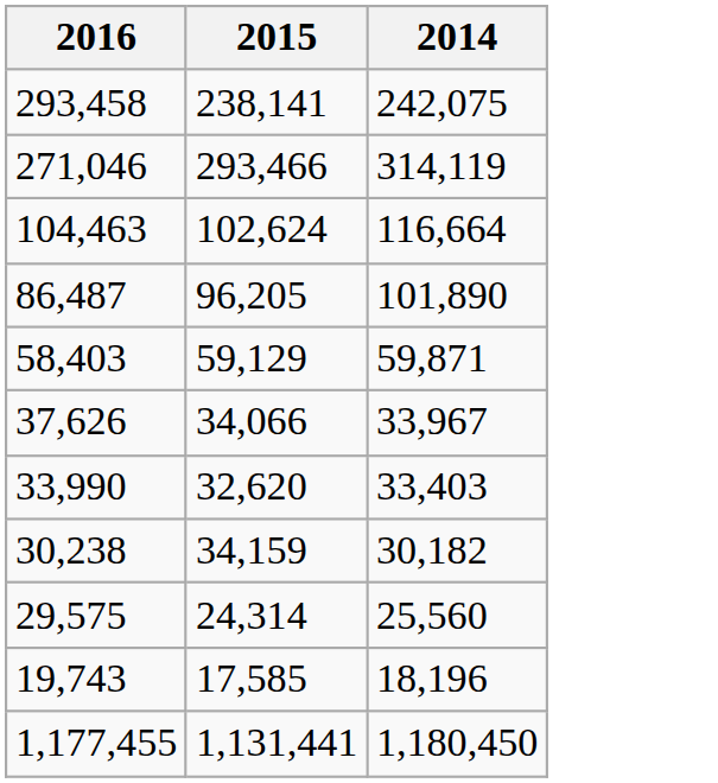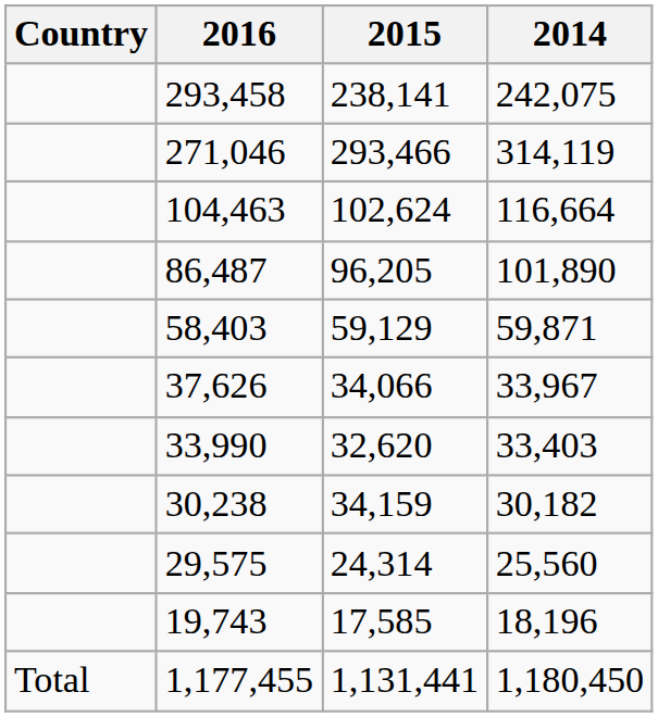 <table class="wikitable sortable collapsible collapsed">
 <tr>
+<th>Country</th>
 <th>2016</th>
 <th>2015</th>
 <th>2014</th>
 </tr>
 <tr>
+<td></td>
 <td>293,458</td>
 <td>238,141</td>
 <td>242,075</td>
 </tr>
 <tr>
+<td></td>
 <td>271,046</td>
 <td>293,466</td>
 <td>314,119</td>
 </tr>
 <tr>
+<td></td>
 <td>104,463</td>
 <td>102,624</td>
 <td>116,664</td>
 </tr>
 <tr>
+<td></td>
 <td>86,487</td>
 <td>96,205</td>
 <td>101,890</td>
 </tr>
 <tr>
+<td></td>
 <td>58,403</td>
 <td>59,129</td>
 <td>59,871</td>
 </tr>
 <tr>
+<td></td>
 <td>37,626</td>
 <td>34,066</td>
 <td>33,967</td>
 </tr>
 <tr>
+<td></td>
 <td>33,990</td>
 <td>32,620</td>
 <td>33,403</td>
 </tr>
 <tr>
+<td></td>
 <td>30,238</td>
 <td>34,159</td>
 <td>30,182</td>
 </tr>
 <tr>
+<td></td>
 <td>29,575</td>
 <td>24,314</td>
 <td>25,560</td>
 </tr>
 <tr>
+<td></td>
 <td>19,743</td>
 <td>17,585</td>
 <td>18,196</td>
 </tr>
 <tr>
+<td>Total</td>
 <td>1,177,455</td>
 <td>1,131,441</td>
 <td>1,180,450</td>
 </tr>
 </table>
